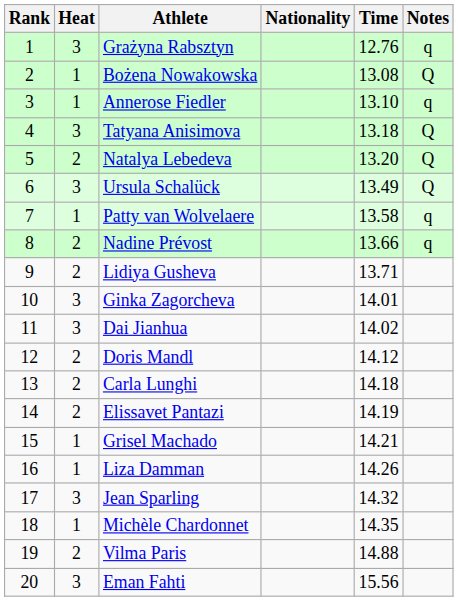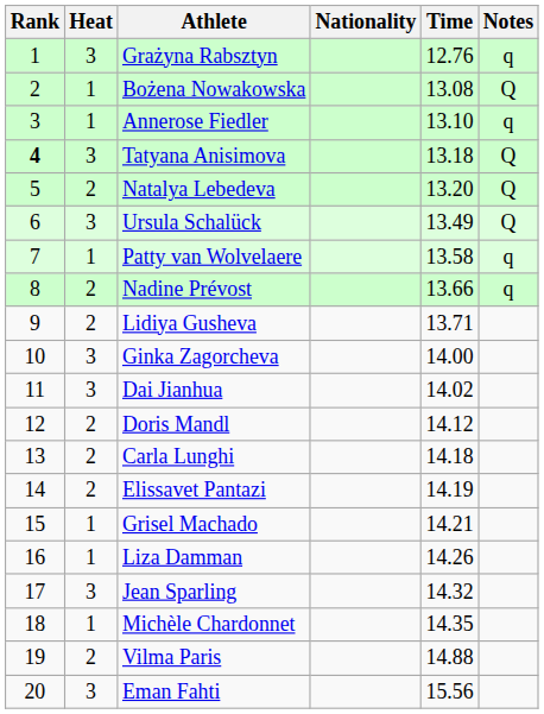 <table class="wikitable sortable" style="text-align:center">
 <tr>
 <th>Rank</th>
 <th>Heat</th>
 <th>Athlete</th>
 <th>Nationality</th>
 <th>Time</th>
 <th>Notes</th>
 </tr>
 <tr bgcolor=ccffcc>
 <td>1</td>
 <td>3</td>
 <td align=left><a href='#'>Grażyna Rabsztyn</a></td>
 <td align=left></td>
 <td>12.76</td>
 <td>q</td>
 </tr>
 <tr bgcolor=ccffcc>
 <td>2</td>
 <td>1</td>
 <td align=left><a href='#'>Bożena Nowakowska</a></td>
 <td align=left></td>
 <td>13.08</td>
 <td>Q</td>
 </tr>
 <tr bgcolor=ccffcc>
 <td>3</td>
 <td>1</td>
 <td align=left><a href='#'>Annerose Fiedler</a></td>
 <td align=left></td>
 <td>13.10</td>
 <td>q</td>
 </tr>
 <tr bgcolor=ccffcc>
-<td>4</td>
+<td><strong>4</strong></td>
 <td>3</td>
 <td align=left><a href='#'>Tatyana Anisimova</a></td>
 <td align=left></td>
 <td>13.18</td>
 <td>Q</td>
 </tr>
 <tr bgcolor=ccffcc>
 <td>5</td>
 <td>2</td>
 <td align=left><a href='#'>Natalya Lebedeva</a></td>
 <td align=left></td>
 <td>13.20</td>
 <td>Q</td>
 </tr>
 <tr bgcolor=ddffdd>
 <td>6</td>
 <td>3</td>
 <td align=left><a href='#'>Ursula Schalück</a></td>
 <td align=left></td>
 <td>13.49</td>
 <td>Q</td>
 </tr>
 <tr bgcolor=ddffdd>
 <td>7</td>
 <td>1</td>
 <td align=left><a href='#'>Patty van Wolvelaere</a></td>
 <td align=left></td>
 <td>13.58</td>
 <td>q</td>
 </tr>
 <tr bgcolor=ccffcc>
 <td>8</td>
 <td>2</td>
 <td align=left><a href='#'>Nadine Prévost</a></td>
 <td align=left></td>
 <td>13.66</td>
 <td>q</td>
 </tr>
 <tr>
 <td>9</td>
 <td>2</td>
 <td align=left><a href='#'>Lidiya Gusheva</a></td>
 <td align=left></td>
 <td>13.71</td>
 <td></td>
 </tr>
 <tr>
 <td>10</td>
 <td>3</td>
 <td align=left><a href='#'>Ginka Zagorcheva</a></td>
 <td align=left></td>
-<td>14.01</td>
+<td>14.00</td>
 <td></td>
 </tr>
 <tr>
 <td>11</td>
 <td>3</td>
 <td align=left><a href='#'>Dai Jianhua</a></td>
 <td align=left></td>
 <td>14.02</td>
 <td></td>
 </tr>
 <tr>
 <td>12</td>
 <td>2</td>
 <td align=left><a href='#'>Doris Mandl</a></td>
 <td align=left></td>
 <td>14.12</td>
 <td></td>
 </tr>
 <tr>
 <td>13</td>
 <td>2</td>
 <td align=left><a href='#'>Carla Lunghi</a></td>
 <td align=left></td>
 <td>14.18</td>
 <td></td>
 </tr>
 <tr>
 <td>14</td>
 <td>2</td>
 <td align=left><a href='#'>Elissavet Pantazi</a></td>
 <td align=left></td>
 <td>14.19</td>
 <td></td>
 </tr>
 <tr>
 <td>15</td>
 <td>1</td>
 <td align=left><a href='#'>Grisel Machado</a></td>
 <td align=left></td>
 <td>14.21</td>
 <td></td>
 </tr>
 <tr>
 <td>16</td>
 <td>1</td>
 <td align=left><a href='#'>Liza Damman</a></td>
 <td align=left></td>
 <td>14.26</td>
 <td></td>
 </tr>
 <tr>
 <td>17</td>
 <td>3</td>
 <td align=left><a href='#'>Jean Sparling</a></td>
 <td align=left></td>
 <td>14.32</td>
 <td></td>
 </tr>
 <tr>
 <td>18</td>
 <td>1</td>
 <td align=left><a href='#'>Michèle Chardonnet</a></td>
 <td align=left></td>
 <td>14.35</td>
 <td></td>
 </tr>
 <tr>
 <td>19</td>
 <td>2</td>
 <td align=left><a href='#'>Vilma Paris</a></td>
 <td align=left></td>
 <td>14.88</td>
 <td></td>
 </tr>
 <tr>
 <td>20</td>
 <td>3</td>
 <td align=left><a href='#'>Eman Fahti</a></td>
 <td align=left></td>
 <td>15.56</td>
 <td></td>
 </tr>
 </table>
